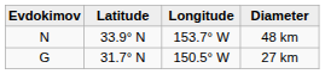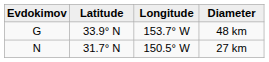 <table class="wikitable">
 <tr>
 <th width="25%" style="background:#eeeeee;">Evdokimov</th>
 <th width="25%" style="background:#eeeeee;">Latitude</th>
 <th width="25%" style="background:#eeeeee;">Longitude</th>
 <th width="25%" style="background:#eeeeee;">Diameter</th>
 </tr>
 <tr>
-<td align="center">N</td>
+<td align="center">G</td>
 <td align="center">33.9° N</td>
 <td align="center">153.7° W</td>
 <td align="center">48 km</td>
 </tr>
 <tr>
-<td align="center">G</td>
+<td align="center">N</td>
 <td align="center">31.7° N</td>
 <td align="center">150.5° W</td>
 <td align="center">27 km</td>
 </tr>
 </table>
